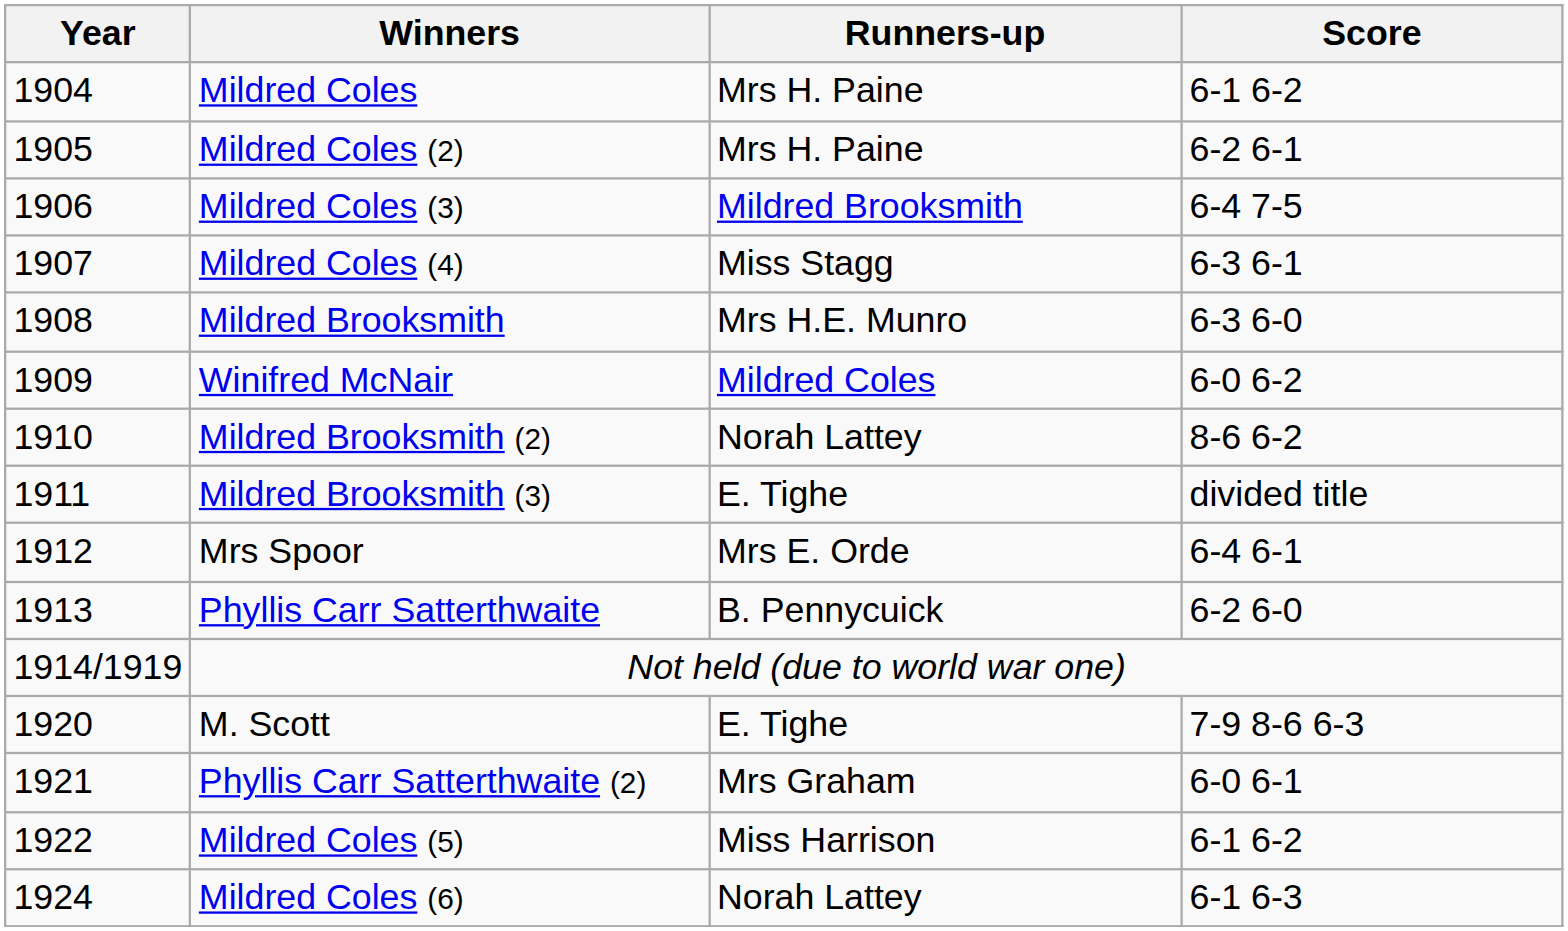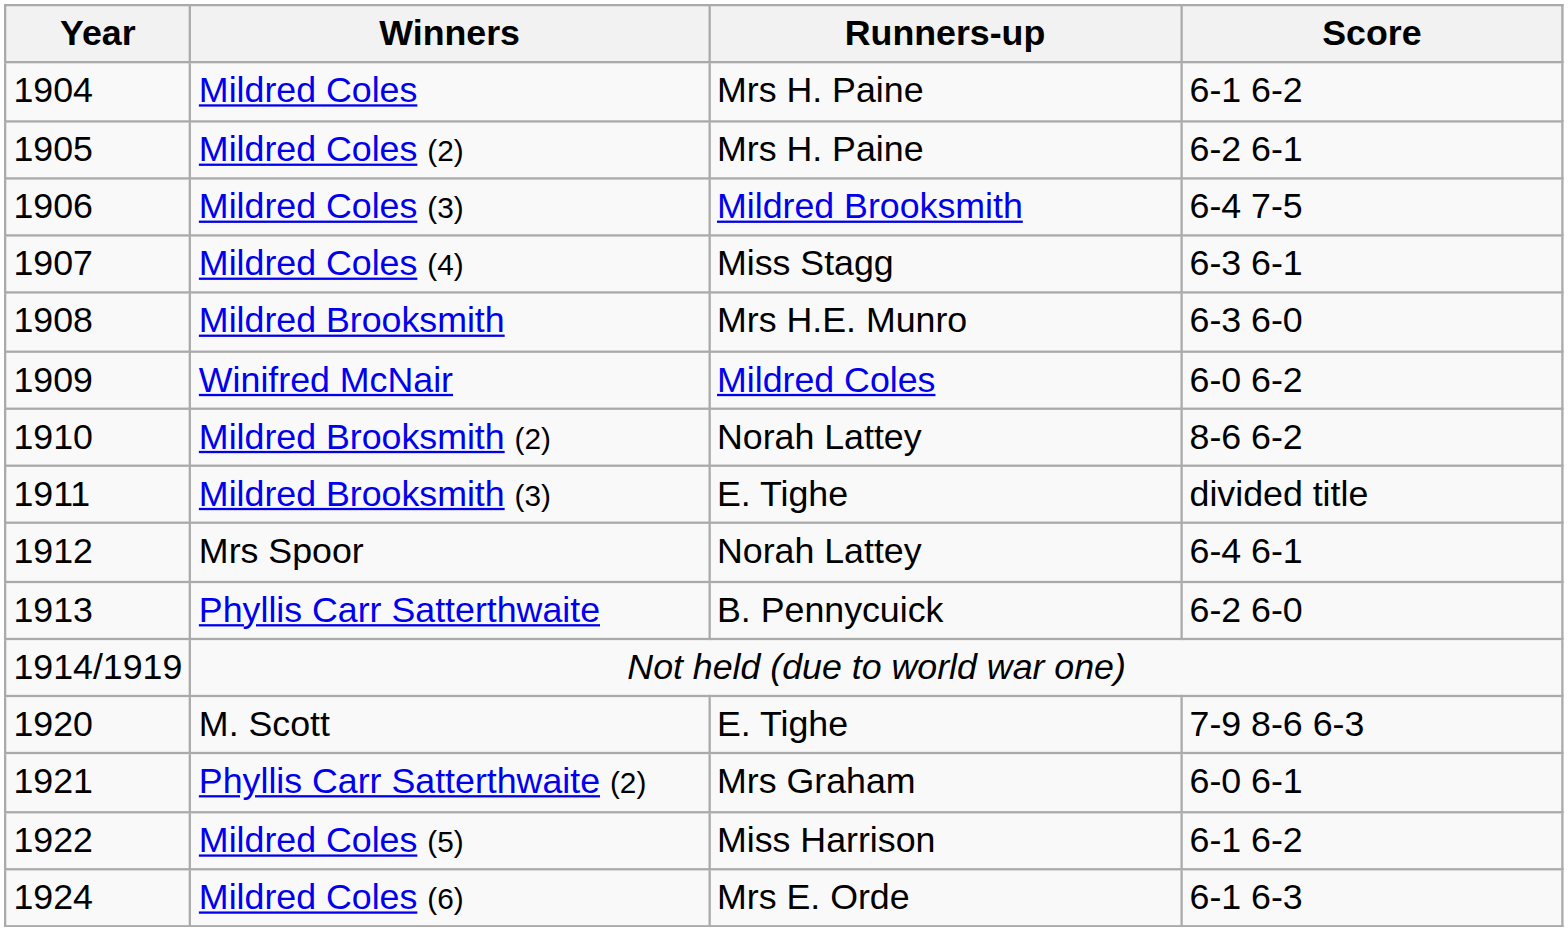 <table class="wikitable" style="font-size:98%;">
 <tr>
 <th style="width:60px;">Year</th>
 <th style="width:220px;">Winners</th>
 <th style="width:200px;">Runners-up</th>
 <th style="width:160px;">Score</th>
 </tr>
 <tr>
 <td>1904</td>
 <td> <a href='#'>Mildred Coles</a></td>
 <td> Mrs H. Paine</td>
 <td>6-1 6-2</td>
 </tr>
 <tr>
 <td>1905</td>
 <td>  <a href='#'>Mildred Coles</a> <small>(2)</small></td>
 <td> Mrs H. Paine</td>
 <td>6-2 6-1</td>
 </tr>
 <tr>
 <td>1906</td>
 <td>  <a href='#'>Mildred Coles</a> <small>(3)</small></td>
 <td> <a href='#'>Mildred Brooksmith</a></td>
 <td>6-4 7-5</td>
 </tr>
 <tr>
 <td>1907</td>
 <td>  <a href='#'>Mildred Coles</a> <small>(4)</small></td>
 <td> Miss Stagg</td>
 <td>6-3 6-1</td>
 </tr>
 <tr>
 <td>1908</td>
 <td> <a href='#'>Mildred Brooksmith</a></td>
 <td> Mrs H.E. Munro</td>
 <td>6-3 6-0</td>
 </tr>
 <tr>
 <td>1909</td>
 <td> <a href='#'>Winifred McNair</a></td>
 <td>  <a href='#'>Mildred Coles</a></td>
 <td>6-0 6-2</td>
 </tr>
 <tr>
 <td>1910</td>
 <td> <a href='#'>Mildred Brooksmith</a> <small>(2)</small></td>
 <td> Norah Lattey</td>
 <td>8-6 6-2</td>
 </tr>
 <tr>
 <td>1911</td>
 <td> <a href='#'>Mildred Brooksmith</a> <small>(3)</small></td>
 <td> E. Tighe</td>
 <td>divided title</td>
 </tr>
 <tr>
 <td>1912</td>
 <td> Mrs Spoor</td>
-<td> Mrs E. Orde</td>
+<td> Norah Lattey</td>
 <td>6-4 6-1</td>
 </tr>
 <tr>
 <td>1913</td>
 <td> <a href='#'>Phyllis Carr Satterthwaite</a></td>
 <td> B. Pennycuick</td>
 <td>6-2 6-0</td>
 </tr>
 <tr>
 <td>1914/1919</td>
 <td colspan=3 align=center><em>Not held (due to world war one)</em></td>
 </tr>
 <tr>
 <td>1920</td>
 <td> M. Scott</td>
 <td> E. Tighe</td>
 <td>7-9 8-6 6-3</td>
 </tr>
 <tr>
 <td>1921</td>
 <td> <a href='#'>Phyllis Carr Satterthwaite</a>  <small>(2)</small></td>
 <td> Mrs Graham</td>
 <td>6-0 6-1</td>
 </tr>
 <tr>
 <td>1922</td>
 <td>  <a href='#'>Mildred Coles</a> <small>(5)</small></td>
 <td> Miss Harrison</td>
 <td>6-1 6-2</td>
 </tr>
 <tr>
 <td>1924</td>
 <td>  <a href='#'>Mildred Coles</a> <small>(6)</small></td>
-<td> Norah Lattey</td>
+<td> Mrs E. Orde</td>
 <td>6-1 6-3</td>
 </tr>
 </table>
